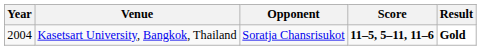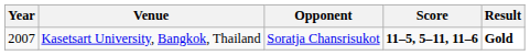 <table class="sortable wikitable" style="font-size: 90%;">
 <tr>
 <th>Year</th>
 <th>Venue</th>
 <th>Opponent</th>
 <th>Score</th>
 <th>Result</th>
 </tr>
 <tr>
-<td align="center">2004</td>
+<td align="center">2007</td>
 <td align="left"><a href='#'>Kasetsart University</a>, <a href='#'>Bangkok</a>, Thailand</td>
 <td align="left"> <a href='#'>Soratja Chansrisukot</a></td>
 <td align="left"><strong>11–5, 5–11, 11–6</strong></td>
 <td style="text-align:left; background:white"> <strong>Gold</strong></td>
 </tr>
 </table>
